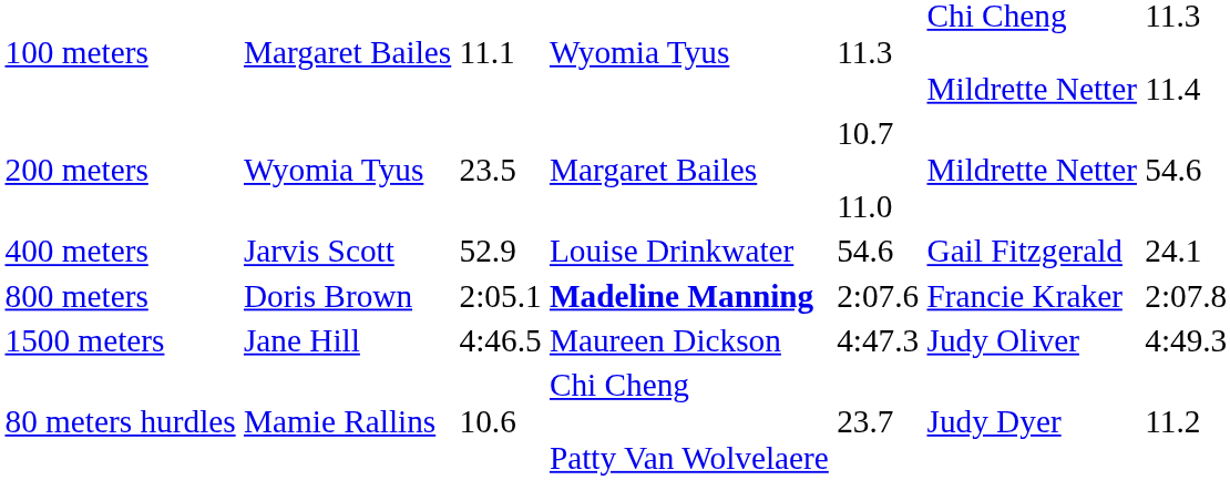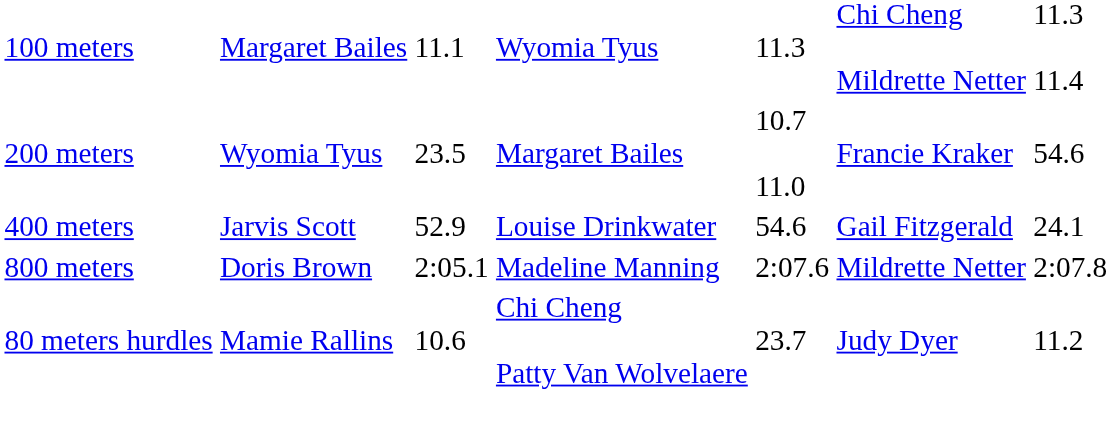 <table>
 <tr>
 <td><a href='#'>100 meters</a></td>
 <td><a href='#'>Margaret Bailes</a></td>
 <td>11.1</td>
 <td><a href='#'>Wyomia Tyus</a></td>
 <td>11.3</td>
 <td><a href='#'>Chi Cheng</a><br><br><a href='#'>Mildrette Netter</a></td>
 <td>11.3<br><br>11.4</td>
 </tr>
 <tr>
 <td><a href='#'>200 meters</a></td>
 <td><a href='#'>Wyomia Tyus</a></td>
 <td>23.5</td>
 <td><a href='#'>Margaret Bailes</a></td>
 <td>10.7<br><br>11.0</td>
-<td><a href='#'>Mildrette Netter</a></td>
+<td><a href='#'>Francie Kraker</a></td>
 <td>54.6</td>
 </tr>
 <tr>
 <td><a href='#'>400 meters</a></td>
 <td><a href='#'>Jarvis Scott</a></td>
 <td>52.9</td>
 <td><a href='#'>Louise Drinkwater</a></td>
 <td>54.6</td>
 <td><a href='#'>Gail Fitzgerald</a></td>
 <td>24.1</td>
 </tr>
 <tr>
 <td><a href='#'>800 meters</a></td>
 <td><a href='#'>Doris Brown</a></td>
 <td>2:05.1</td>
-<td><strong><a href='#'>Madeline Manning</a></strong></td>
+<td><a href='#'>Madeline Manning</a></td>
 <td>2:07.6</td>
-<td><a href='#'>Francie Kraker</a></td>
+<td><a href='#'>Mildrette Netter</a></td>
 <td>2:07.8</td>
-</tr>
-<tr>
-<td><a href='#'>1500 meters</a></td>
-<td><a href='#'>Jane Hill</a></td>
-<td>4:46.5</td>
-<td><a href='#'>Maureen Dickson</a></td>
-<td>4:47.3</td>
-<td><a href='#'>Judy Oliver</a></td>
-<td>4:49.3</td>
 </tr>
 <tr>
 <td><a href='#'>80 meters hurdles</a></td>
 <td><a href='#'>Mamie Rallins</a></td>
 <td>10.6</td>
 <td><a href='#'>Chi Cheng</a><br><br><a href='#'>Patty Van Wolvelaere</a></td>
 <td>23.7</td>
 <td><a href='#'>Judy Dyer</a></td>
 <td>11.2</td>
 </tr>
 </table>
